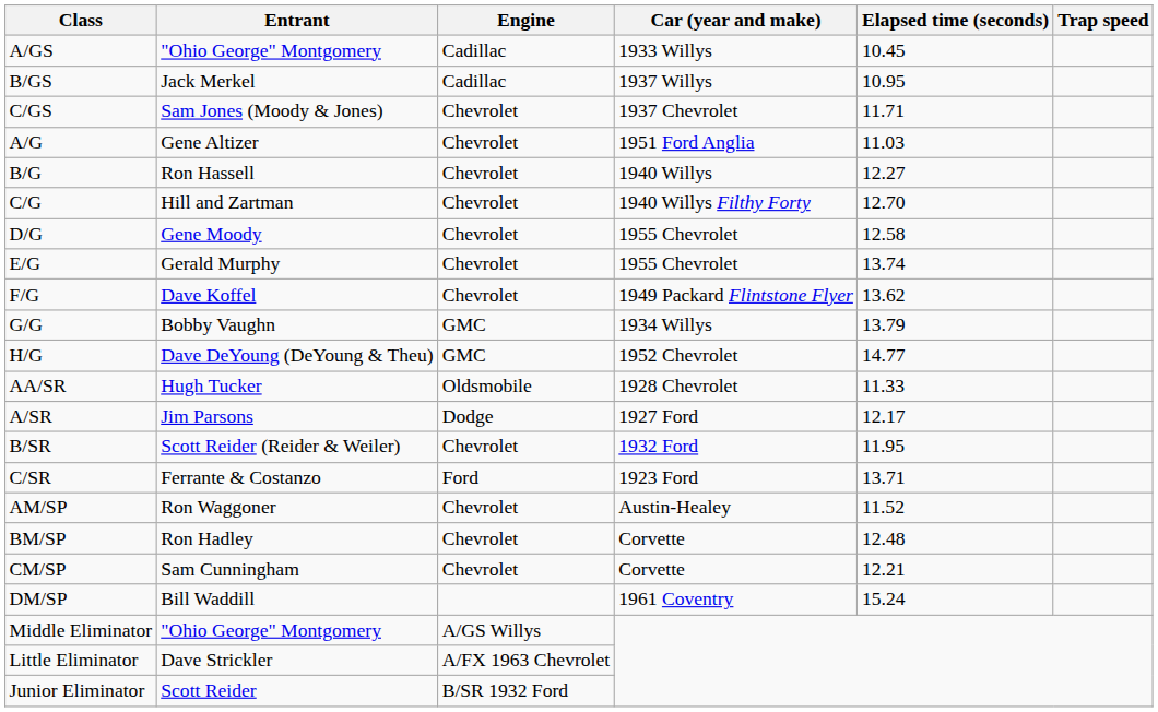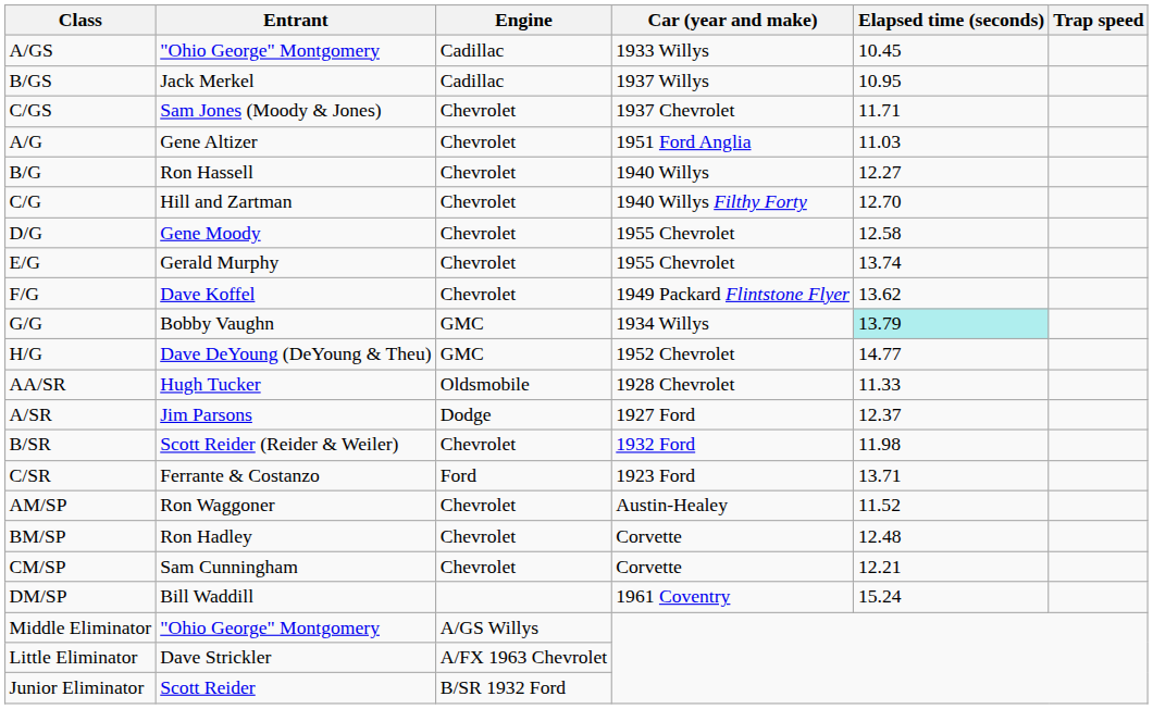 <table class="wikitable">
 <tr>
 <th>Class</th>
 <th>Entrant</th>
 <th>Engine</th>
 <th>Car (year and make)</th>
 <th>Elapsed time (seconds)</th>
 <th>Trap speed</th>
 </tr>
 <tr>
 <td>A/GS</td>
 <td><a href='#'>"Ohio George" Montgomery</a></td>
 <td>Cadillac</td>
 <td>1933 Willys</td>
 <td>10.45</td>
 <td></td>
 </tr>
 <tr>
 <td>B/GS</td>
 <td>Jack Merkel</td>
 <td>Cadillac</td>
 <td>1937 Willys</td>
 <td>10.95</td>
 <td></td>
 </tr>
 <tr>
 <td>C/GS</td>
 <td><a href='#'>Sam Jones</a> (Moody & Jones)</td>
 <td>Chevrolet</td>
 <td>1937 Chevrolet</td>
 <td>11.71</td>
 <td></td>
 </tr>
 <tr>
 <td>A/G</td>
 <td>Gene Altizer</td>
 <td>Chevrolet</td>
 <td>1951 <a href='#'>Ford Anglia</a></td>
 <td>11.03</td>
 <td></td>
 </tr>
 <tr>
 <td>B/G</td>
 <td>Ron Hassell</td>
 <td>Chevrolet</td>
 <td>1940 Willys</td>
 <td>12.27</td>
 <td></td>
 </tr>
 <tr>
 <td>C/G</td>
 <td>Hill and Zartman</td>
 <td>Chevrolet</td>
 <td>1940 Willys  <em><a href='#'>Filthy Forty</a></em></td>
 <td>12.70</td>
 <td></td>
 </tr>
 <tr>
 <td>D/G</td>
 <td><a href='#'>Gene Moody</a></td>
 <td>Chevrolet</td>
 <td>1955 Chevrolet</td>
 <td>12.58</td>
 <td></td>
 </tr>
 <tr>
 <td>E/G</td>
 <td>Gerald Murphy</td>
 <td>Chevrolet</td>
 <td>1955 Chevrolet</td>
 <td>13.74</td>
 <td></td>
 </tr>
 <tr _>
 <td>F/G</td>
 <td><a href='#'>Dave Koffel</a></td>
 <td>Chevrolet</td>
 <td>1949 Packard <em><a href='#'>Flintstone Flyer</a></em></td>
 <td>13.62</td>
 <td></td>
 </tr>
 <tr>
 <td>G/G</td>
 <td>Bobby Vaughn</td>
 <td>GMC</td>
 <td>1934 Willys</td>
-<td>13.79</td>
+<td style="background: paleturquoise;">13.79</td>
 <td></td>
 </tr>
 <tr>
 <td>H/G</td>
 <td><a href='#'>Dave DeYoung</a> (DeYoung & Theu)</td>
 <td>GMC</td>
 <td>1952 Chevrolet</td>
 <td>14.77</td>
 <td></td>
 </tr>
 <tr>
 <td>AA/SR</td>
 <td><a href='#'>Hugh Tucker</a></td>
 <td>Oldsmobile</td>
 <td>1928 Chevrolet</td>
 <td>11.33</td>
 <td></td>
 </tr>
 <tr>
 <td>A/SR</td>
 <td><a href='#'>Jim Parsons</a></td>
 <td>Dodge</td>
 <td>1927 Ford</td>
-<td>12.17</td>
+<td>12.37</td>
 <td></td>
 </tr>
 <tr>
 <td>B/SR</td>
 <td><a href='#'>Scott Reider</a> (Reider & Weiler)</td>
 <td>Chevrolet</td>
 <td><a href='#'>1932 Ford</a></td>
-<td>11.95</td>
+<td>11.98</td>
 <td></td>
 </tr>
 <tr>
 <td>C/SR</td>
 <td>Ferrante & Costanzo</td>
 <td>Ford</td>
 <td>1923 Ford</td>
 <td>13.71</td>
 <td></td>
 </tr>
 <tr>
 <td>AM/SP</td>
 <td>Ron Waggoner</td>
 <td>Chevrolet</td>
 <td>Austin-Healey</td>
 <td>11.52</td>
 <td></td>
 </tr>
 <tr>
 <td>BM/SP</td>
 <td>Ron Hadley</td>
 <td>Chevrolet</td>
 <td>Corvette</td>
 <td>12.48</td>
 <td></td>
 </tr>
 <tr>
 <td>CM/SP</td>
 <td>Sam Cunningham</td>
 <td>Chevrolet</td>
 <td>Corvette</td>
 <td>12.21</td>
 <td></td>
 </tr>
 <tr>
 <td>DM/SP</td>
 <td>Bill Waddill</td>
 <td></td>
 <td>1961 <a href='#'>Coventry</a></td>
 <td>15.24</td>
 <td></td>
 </tr>
 <tr>
 <td>Middle Eliminator</td>
 <td><a href='#'>"Ohio George" Montgomery</a></td>
 <td>A/GS Willys</td>
 </tr>
 <tr>
 <td>Little Eliminator</td>
 <td>Dave Strickler</td>
 <td>A/FX 1963 Chevrolet</td>
 </tr>
 <tr>
 <td>Junior Eliminator</td>
 <td><a href='#'>Scott Reider</a></td>
 <td>B/SR 1932 Ford</td>
 </tr>
 </table>
